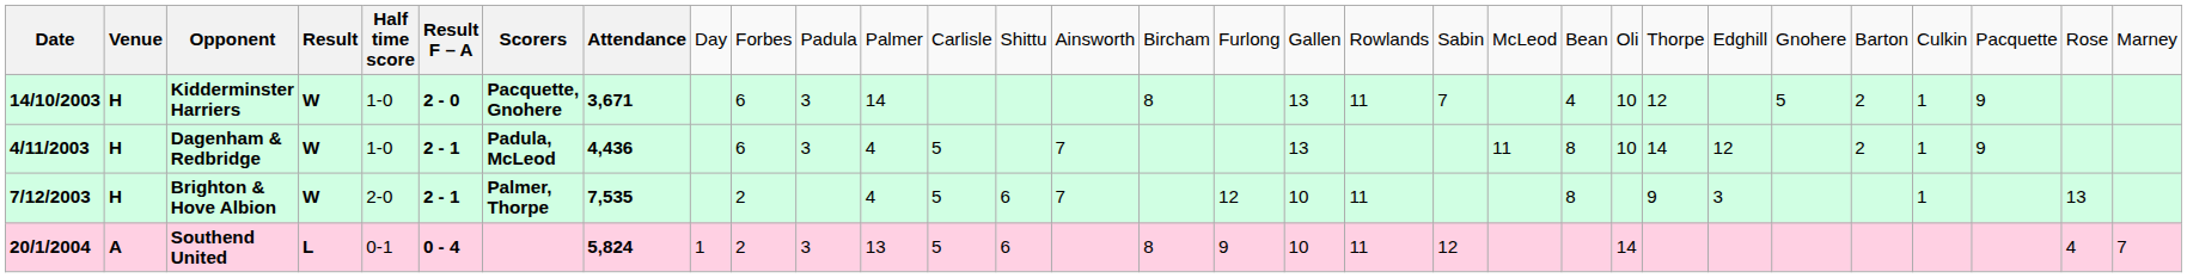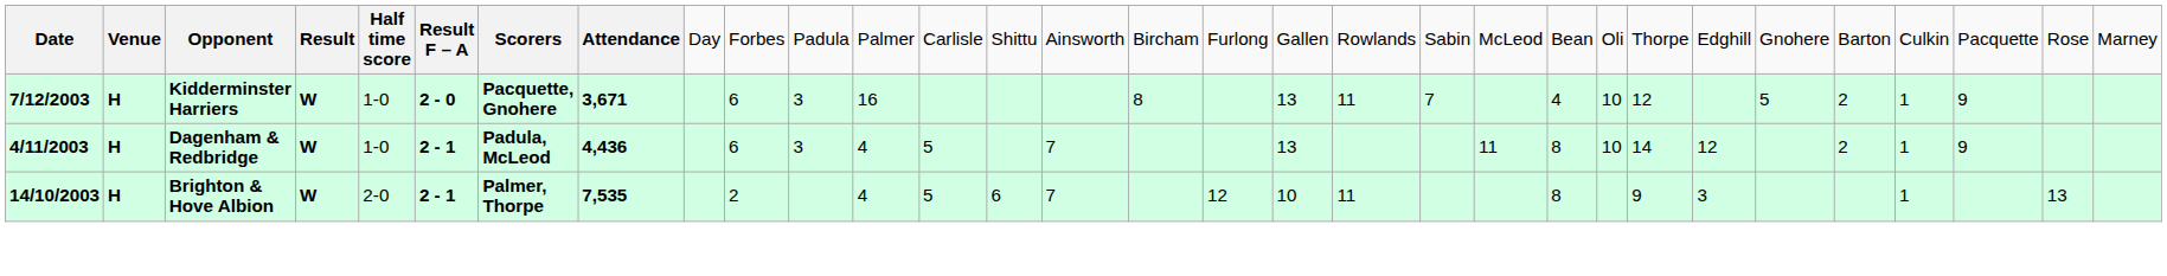 <table class="wikitable">
 <tr>
 <th><strong>Date</strong></th>
 <th><strong>Venue</strong></th>
 <th><strong>Opponent</strong></th>
 <th><strong>Result</strong></th>
 <th><strong>Half time score</strong></th>
 <th><strong>Result</strong><br><strong>F – A</strong></th>
 <th><strong>Scorers</strong></th>
 <th><strong>Attendance</strong></th>
 <td>Day</td>
 <td>Forbes</td>
 <td>Padula</td>
 <td>Palmer</td>
 <td>Carlisle</td>
 <td>Shittu</td>
 <td>Ainsworth</td>
 <td>Bircham</td>
 <td>Furlong</td>
 <td>Gallen</td>
 <td>Rowlands</td>
 <td>Sabin</td>
 <td>McLeod</td>
 <td>Bean</td>
 <td>Oli</td>
 <td>Thorpe</td>
 <td>Edghill</td>
 <td>Gnohere</td>
 <td>Barton</td>
 <td>Culkin</td>
 <td>Pacquette</td>
 <td>Rose</td>
 <td>Marney</td>
 </tr>
 <tr style="background-color: #d0ffe3;">
-<td><strong>14/10/2003</strong></td>
+<td><strong>7/12/2003</strong></td>
 <td><strong>H</strong></td>
 <td><strong>Kidderminster Harriers</strong></td>
 <td><strong>W</strong></td>
 <td>1-0</td>
 <td><strong>2 - 0</strong></td>
 <td><strong>Pacquette, Gnohere</strong></td>
 <td><strong>3,671</strong></td>
 <td></td>
 <td>6</td>
 <td>3</td>
-<td>14</td>
+<td>16</td>
 <td></td>
 <td></td>
 <td></td>
 <td>8</td>
 <td></td>
 <td>13</td>
 <td>11</td>
 <td>7</td>
 <td></td>
 <td>4</td>
 <td>10</td>
 <td>12</td>
 <td></td>
 <td>5</td>
 <td>2</td>
 <td>1</td>
 <td>9</td>
 <td></td>
 <td></td>
 </tr>
 <tr style="background-color: #d0ffe3;">
 <td><strong>4/11/2003</strong></td>
 <td><strong>H</strong></td>
 <td><strong>Dagenham & Redbridge</strong></td>
 <td><strong>W</strong></td>
 <td>1-0</td>
 <td><strong>2 - 1</strong></td>
 <td><strong>Padula, McLeod</strong></td>
 <td><strong>4,436</strong></td>
 <td></td>
 <td>6</td>
 <td>3</td>
 <td>4</td>
 <td>5</td>
 <td></td>
 <td>7</td>
 <td></td>
 <td></td>
 <td>13</td>
 <td></td>
 <td></td>
 <td>11</td>
 <td>8</td>
 <td>10</td>
 <td>14</td>
 <td>12</td>
 <td></td>
 <td>2</td>
 <td>1</td>
 <td>9</td>
 <td></td>
 <td></td>
 </tr>
 <tr style="background-color: #d0ffe3;">
-<td><strong>7/12/2003</strong></td>
+<td><strong>14/10/2003</strong></td>
 <td><strong>H</strong></td>
 <td><strong>Brighton & Hove Albion</strong></td>
 <td><strong>W</strong></td>
 <td>2-0</td>
 <td><strong>2 - 1</strong></td>
 <td><strong>Palmer, Thorpe</strong></td>
 <td><strong>7,535</strong></td>
 <td></td>
 <td>2</td>
 <td></td>
 <td>4</td>
 <td>5</td>
 <td>6</td>
 <td>7</td>
 <td></td>
 <td>12</td>
 <td>10</td>
 <td>11</td>
 <td></td>
 <td></td>
 <td>8</td>
 <td></td>
 <td>9</td>
 <td>3</td>
 <td></td>
 <td></td>
 <td>1</td>
 <td></td>
 <td>13</td>
 <td></td>
 </tr>
-<tr style="background-color: #ffd0e3;">
-<td><strong>20/1/2004</strong></td>
-<td><strong>A</strong></td>
-<td><strong>Southend United</strong></td>
-<td><strong>L</strong></td>
-<td>0-1</td>
-<td><strong>0 - 4</strong></td>
-<td></td>
-<td><strong>5,824</strong></td>
-<td>1</td>
-<td>2</td>
-<td>3</td>
-<td>13</td>
-<td>5</td>
-<td>6</td>
-<td></td>
-<td>8</td>
-<td>9</td>
-<td>10</td>
-<td>11</td>
-<td>12</td>
-<td></td>
-<td></td>
-<td>14</td>
-<td></td>
-<td></td>
-<td></td>
-<td></td>
-<td></td>
-<td></td>
-<td>4</td>
-<td>7</td>
-</tr>
 </table>
